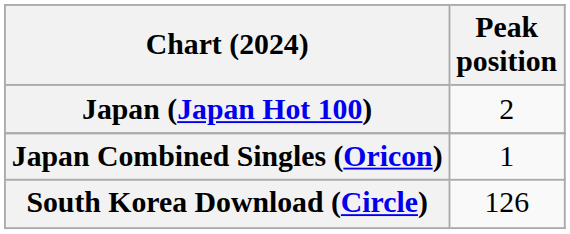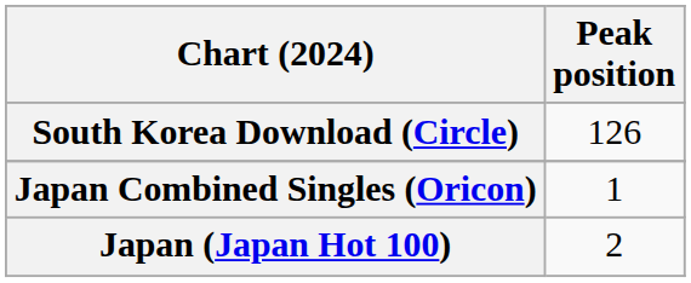 <table class="wikitable sortable plainrowheaders" style="text-align:center">
 <tr>
 <th scope="col">Chart (2024)</th>
 <th scope="col">Peak<br>position</th>
 </tr>
 <tr>
-<th scope="row">Japan (<a href='#'>Japan Hot 100</a>)</th>
-<td>2</td>
+<th scope="row">South Korea Download (<a href='#'>Circle</a>)</th>
+<td>126</td>
 </tr>
 <tr>
 </tr>
 <tr>
 <th scope="row">Japan Combined Singles (<a href='#'>Oricon</a>)</th>
 <td>1</td>
 </tr>
 <tr>
-<th scope="row">South Korea Download (<a href='#'>Circle</a>)</th>
-<td>126</td>
+<th scope="row">Japan (<a href='#'>Japan Hot 100</a>)</th>
+<td>2</td>
 </tr>
 </table>
